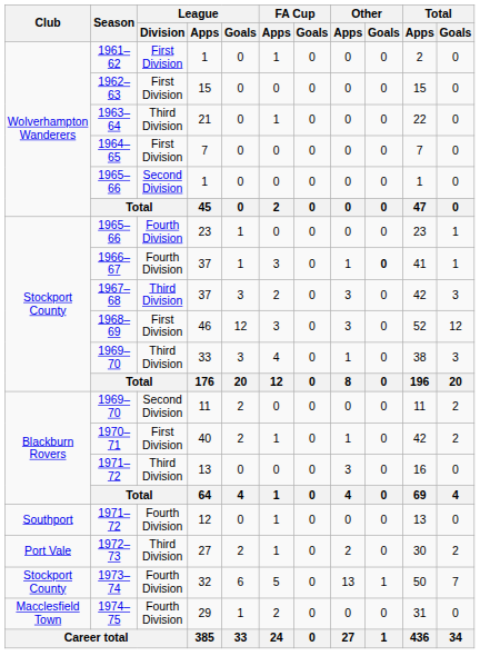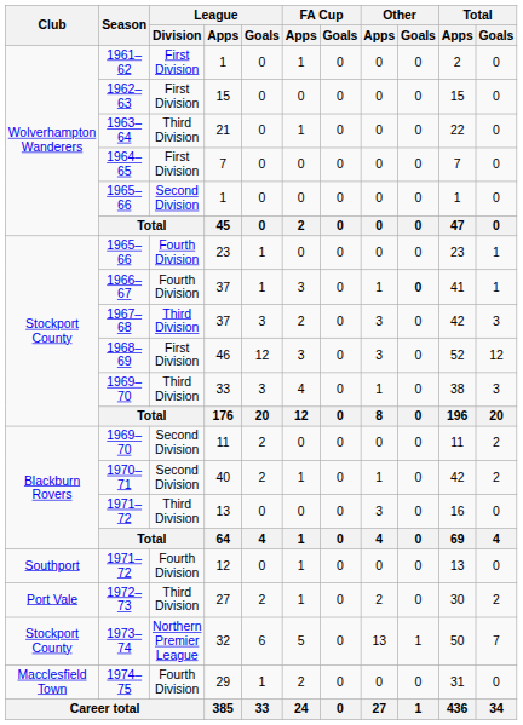 <table class="wikitable" style="text-align:center">
 <tr>
 <th rowspan="2">Club</th>
 <th rowspan="2">Season</th>
 <th colspan="3">League</th>
 <th colspan="2">FA Cup</th>
 <th colspan="2">Other</th>
 <th colspan="2">Total</th>
 </tr>
 <tr>
 <th>Division</th>
 <th>Apps</th>
 <th>Goals</th>
 <th>Apps</th>
 <th>Goals</th>
 <th>Apps</th>
 <th>Goals</th>
 <th>Apps</th>
 <th>Goals</th>
 </tr>
 <tr>
 <td rowspan="6"><a href='#'>Wolverhampton Wanderers</a></td>
 <td><a href='#'>1961–62</a></td>
 <td><a href='#'>First Division</a></td>
 <td>1</td>
 <td>0</td>
 <td>1</td>
 <td>0</td>
 <td>0</td>
 <td>0</td>
 <td>2</td>
 <td>0</td>
 </tr>
 <tr>
 <td><a href='#'>1962–63</a></td>
 <td>First Division</td>
 <td>15</td>
 <td>0</td>
 <td>0</td>
 <td>0</td>
 <td>0</td>
 <td>0</td>
 <td>15</td>
 <td>0</td>
 </tr>
 <tr>
 <td><a href='#'>1963–64</a></td>
 <td>Third Division</td>
 <td>21</td>
 <td>0</td>
 <td>1</td>
 <td>0</td>
 <td>0</td>
 <td>0</td>
 <td>22</td>
 <td>0</td>
 </tr>
 <tr>
 <td><a href='#'>1964–65</a></td>
 <td>First Division</td>
 <td>7</td>
 <td>0</td>
 <td>0</td>
 <td>0</td>
 <td>0</td>
 <td>0</td>
 <td>7</td>
 <td>0</td>
 </tr>
 <tr>
 <td><a href='#'>1965–66</a></td>
 <td><a href='#'>Second Division</a></td>
 <td>1</td>
 <td>0</td>
 <td>0</td>
 <td>0</td>
 <td>0</td>
 <td>0</td>
 <td>1</td>
 <td>0</td>
 </tr>
 <tr>
 <th colspan="2">Total</th>
 <th>45</th>
 <th>0</th>
 <th>2</th>
 <th>0</th>
 <th>0</th>
 <th>0</th>
 <th>47</th>
 <th>0</th>
 </tr>
 <tr>
 <td rowspan="6"><a href='#'>Stockport County</a></td>
 <td><a href='#'>1965–66</a></td>
 <td><a href='#'>Fourth Division</a></td>
 <td>23</td>
 <td>1</td>
 <td>0</td>
 <td>0</td>
 <td>0</td>
 <td>0</td>
 <td>23</td>
 <td>1</td>
 </tr>
 <tr>
 <td><a href='#'>1966–67</a></td>
 <td>Fourth Division</td>
 <td>37</td>
 <td>1</td>
 <td>3</td>
 <td>0</td>
 <td>1</td>
 <td><strong>0</strong></td>
 <td>41</td>
 <td>1</td>
 </tr>
 <tr>
 <td><a href='#'>1967–68</a></td>
 <td><a href='#'>Third Division</a></td>
 <td>37</td>
 <td>3</td>
 <td>2</td>
 <td>0</td>
 <td>3</td>
 <td>0</td>
 <td>42</td>
 <td>3</td>
 </tr>
 <tr>
 <td><a href='#'>1968–69</a></td>
 <td>First Division</td>
 <td>46</td>
 <td>12</td>
 <td>3</td>
 <td>0</td>
 <td>3</td>
 <td>0</td>
 <td>52</td>
 <td>12</td>
 </tr>
 <tr>
 <td><a href='#'>1969–70</a></td>
 <td>Third Division</td>
 <td>33</td>
 <td>3</td>
 <td>4</td>
 <td>0</td>
 <td>1</td>
 <td>0</td>
 <td>38</td>
 <td>3</td>
 </tr>
 <tr>
 <th colspan="2">Total</th>
 <th>176</th>
 <th>20</th>
 <th>12</th>
 <th>0</th>
 <th>8</th>
 <th>0</th>
 <th>196</th>
 <th>20</th>
 </tr>
 <tr>
 <td rowspan="4"><a href='#'>Blackburn Rovers</a></td>
 <td><a href='#'>1969–70</a></td>
 <td>Second Division</td>
 <td>11</td>
 <td>2</td>
 <td>0</td>
 <td>0</td>
 <td>0</td>
 <td>0</td>
 <td>11</td>
 <td>2</td>
 </tr>
 <tr>
 <td><a href='#'>1970–71</a></td>
-<td>First Division</td>
+<td>Second Division</td>
 <td>40</td>
 <td>2</td>
 <td>1</td>
 <td>0</td>
 <td>1</td>
 <td>0</td>
 <td>42</td>
 <td>2</td>
 </tr>
 <tr>
 <td><a href='#'>1971–72</a></td>
 <td>Third Division</td>
 <td>13</td>
 <td>0</td>
 <td>0</td>
 <td>0</td>
 <td>3</td>
 <td>0</td>
 <td>16</td>
 <td>0</td>
 </tr>
 <tr>
 <th colspan="2">Total</th>
 <th>64</th>
 <th>4</th>
 <th>1</th>
 <th>0</th>
 <th>4</th>
 <th>0</th>
 <th>69</th>
 <th>4</th>
 </tr>
 <tr>
 <td><a href='#'>Southport</a></td>
 <td><a href='#'>1971–72</a></td>
 <td>Fourth Division</td>
 <td>12</td>
 <td>0</td>
 <td>1</td>
 <td>0</td>
 <td>0</td>
 <td>0</td>
 <td>13</td>
 <td>0</td>
 </tr>
 <tr>
 <td><a href='#'>Port Vale</a></td>
 <td><a href='#'>1972–73</a></td>
 <td>Third Division</td>
 <td>27</td>
 <td>2</td>
 <td>1</td>
 <td>0</td>
 <td>2</td>
 <td>0</td>
 <td>30</td>
 <td>2</td>
 </tr>
 <tr>
 <td><a href='#'>Stockport County</a></td>
 <td><a href='#'>1973–74</a></td>
-<td>Fourth Division</td>
+<td><a href='#'>Northern Premier League</a></td>
 <td>32</td>
 <td>6</td>
 <td>5</td>
 <td>0</td>
 <td>13</td>
 <td>1</td>
 <td>50</td>
 <td>7</td>
 </tr>
 <tr>
 <td><a href='#'>Macclesfield Town</a></td>
 <td><a href='#'>1974–75</a></td>
 <td>Fourth Division</td>
 <td>29</td>
 <td>1</td>
 <td>2</td>
 <td>0</td>
 <td>0</td>
 <td>0</td>
 <td>31</td>
 <td>0</td>
 </tr>
 <tr>
 <th colspan="3">Career total</th>
 <th>385</th>
 <th>33</th>
 <th>24</th>
 <th>0</th>
 <th>27</th>
 <th>1</th>
 <th>436</th>
 <th>34</th>
 </tr>
 </table>
